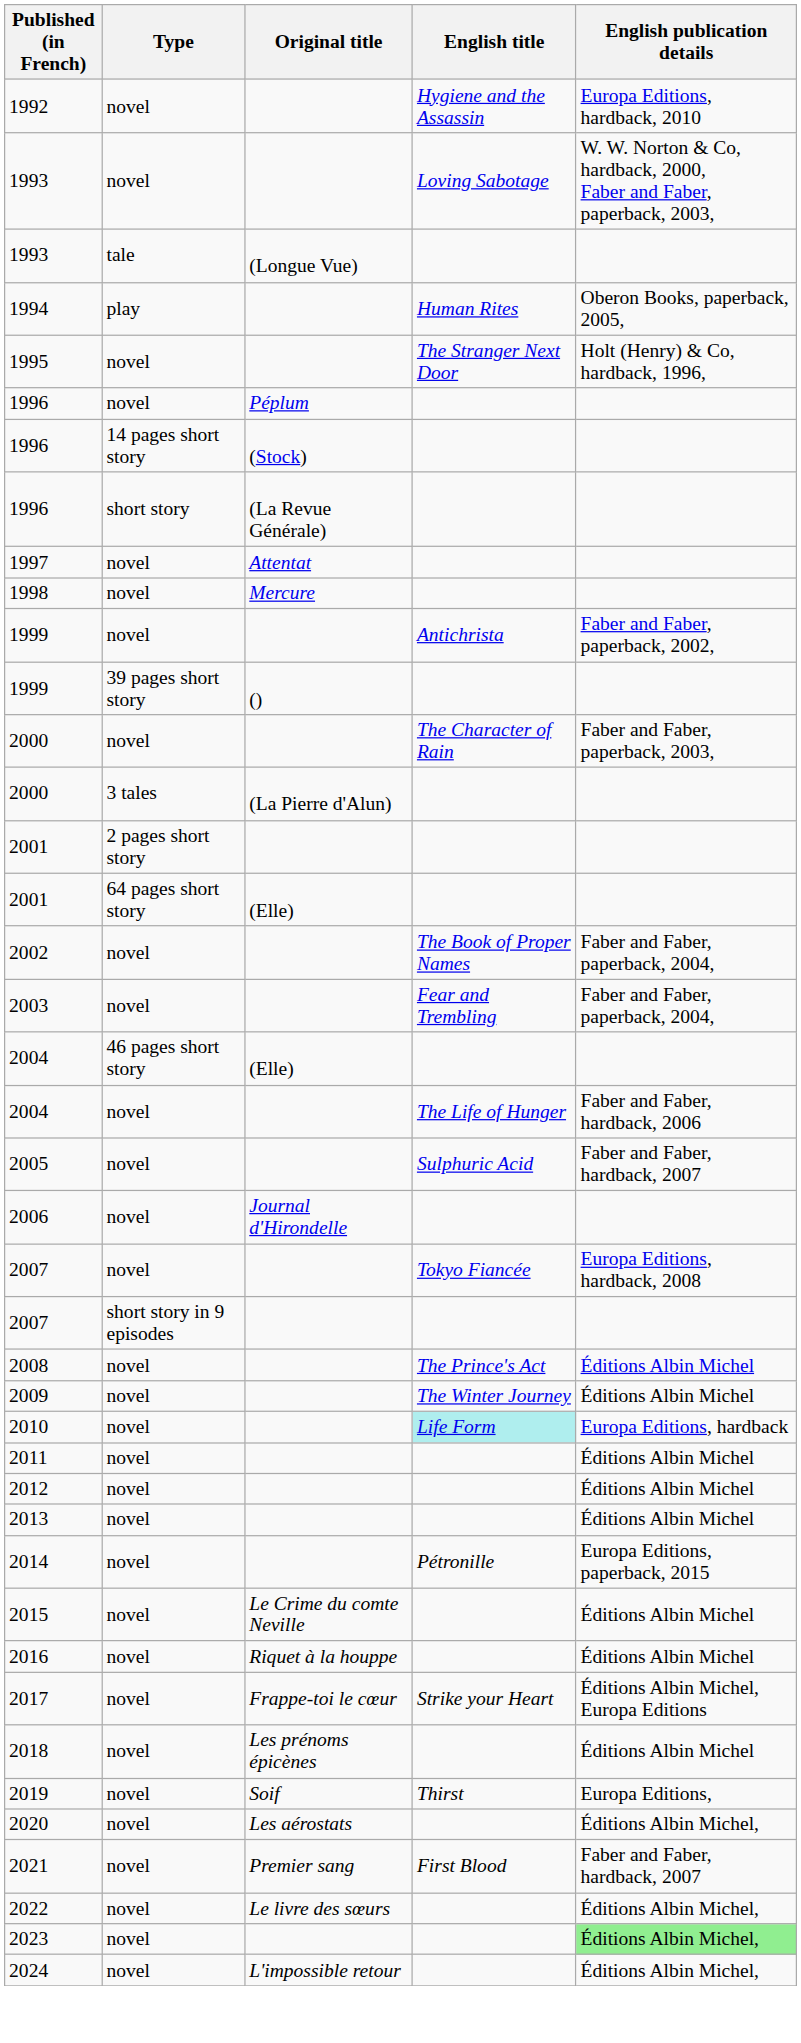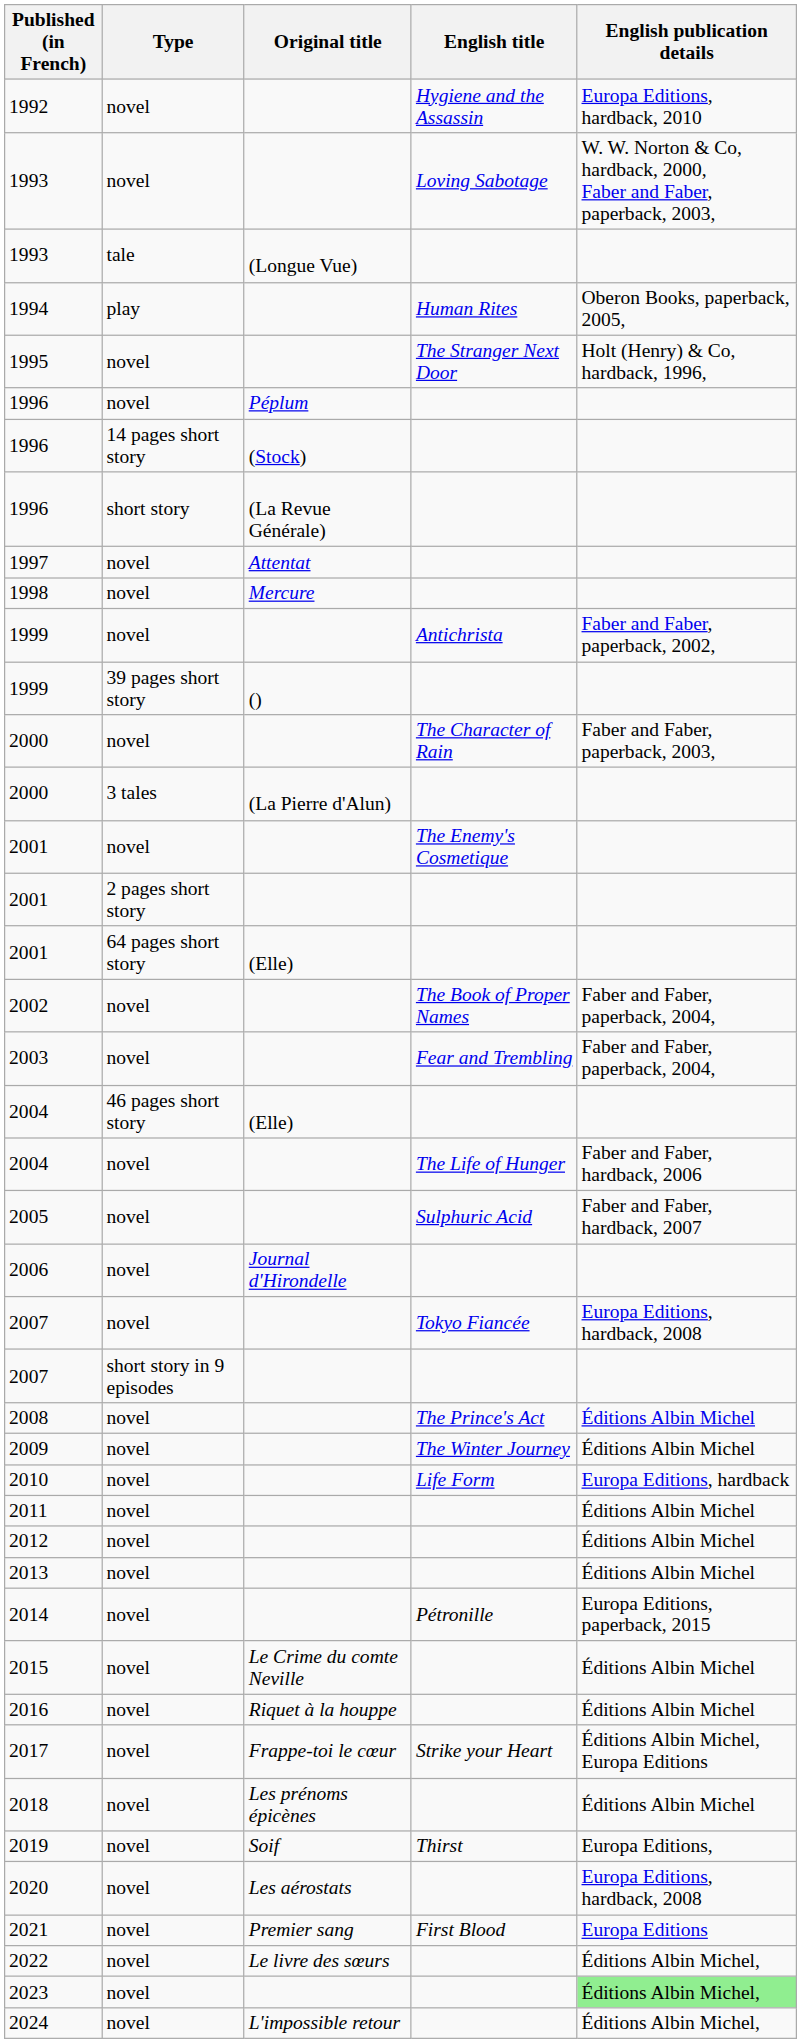 <table class="wikitable" width="650px">
 <tr>
 <th>Published<br>(in French)</th>
 <th>Type</th>
 <th>Original title</th>
 <th>English title</th>
 <th>English publication details</th>
 </tr>
 <tr>
 <td>1992</td>
 <td>novel</td>
 <td><em></em></td>
 <td><em><a href='#'>Hygiene and the Assassin</a></em></td>
 <td><a href='#'>Europa Editions</a>, hardback, 2010 </td>
 </tr>
 <tr>
 <td>1993</td>
 <td>novel</td>
 <td><em></em></td>
 <td><em><a href='#'>Loving Sabotage</a></em></td>
 <td>W. W. Norton & Co, hardback, 2000, <br><a href='#'>Faber and Faber</a>, paperback, 2003, </td>
 </tr>
 <tr>
 <td>1993</td>
 <td>tale</td>
 <td><em></em><br>(Longue Vue)</td>
 <td></td>
 <td></td>
 </tr>
 <tr>
 <td>1994</td>
 <td>play</td>
 <td><em></em></td>
 <td><em><a href='#'>Human Rites</a></em></td>
 <td>Oberon Books, paperback, 2005, </td>
 </tr>
 <tr>
 <td>1995</td>
 <td>novel</td>
 <td><em></em></td>
 <td><em><a href='#'>The Stranger Next Door</a></em></td>
 <td>Holt (Henry) & Co, hardback, 1996, </td>
 </tr>
 <tr>
 <td>1996</td>
 <td>novel</td>
 <td><em><a href='#'>Péplum</a></em></td>
 <td></td>
 <td></td>
 </tr>
 <tr>
 <td>1996</td>
 <td>14 pages short story</td>
 <td><em></em> <br>(<a href='#'>Stock</a>)</td>
 <td></td>
 <td></td>
 </tr>
 <tr>
 <td>1996</td>
 <td>short story</td>
 <td><em></em> <br>(La Revue Générale)</td>
 <td></td>
 <td></td>
 </tr>
 <tr>
 <td>1997</td>
 <td>novel</td>
 <td><em><a href='#'>Attentat</a></em></td>
 <td></td>
 <td></td>
 </tr>
 <tr>
 <td>1998</td>
 <td>novel</td>
 <td><em><a href='#'>Mercure</a></em></td>
 <td></td>
 <td></td>
 </tr>
 <tr>
 <td>1999</td>
 <td>novel</td>
 <td><em></em></td>
 <td><em><a href='#'>Antichrista</a></em></td>
 <td><a href='#'>Faber and Faber</a>, paperback, 2002, </td>
 </tr>
 <tr>
 <td>1999</td>
 <td>39 pages short story</td>
 <td><em></em><br>()</td>
 <td></td>
 <td></td>
 </tr>
 <tr>
 <td>2000</td>
 <td>novel</td>
 <td><em></em></td>
 <td><em><a href='#'>The Character of Rain</a></em></td>
 <td>Faber and Faber, paperback, 2003, </td>
 </tr>
 <tr>
 <td>2000</td>
 <td>3 tales</td>
 <td><em></em><br>(La Pierre d'Alun)</td>
 <td></td>
 <td></td>
 </tr>
 <tr>
 <td>2001</td>
+<td>novel</td>
+<td><em></em></td>
+<td><em><a href='#'>The Enemy's Cosmetique</a></em></td>
+<td></td>
+</tr>
+<tr>
+<td>2001</td>
 <td>2 pages short story</td>
 <td><em></em></td>
 <td></td>
 <td></td>
 </tr>
 <tr>
 <td>2001</td>
 <td>64 pages short story</td>
 <td><em></em><br>(Elle)</td>
 <td></td>
 <td></td>
 </tr>
 <tr>
 <td>2002</td>
 <td>novel</td>
 <td><em></em></td>
 <td><em><a href='#'>The Book of Proper Names</a></em></td>
 <td>Faber and Faber, paperback, 2004, </td>
 </tr>
 <tr>
 <td>2003</td>
 <td>novel</td>
 <td><em></em></td>
 <td><em><a href='#'>Fear and Trembling</a></em></td>
 <td>Faber and Faber, paperback, 2004, </td>
 </tr>
 <tr>
 <td>2004</td>
 <td>46 pages short story</td>
 <td><em></em><br>(Elle)</td>
 <td></td>
 <td></td>
 </tr>
 <tr>
 <td>2004</td>
 <td>novel</td>
 <td><em></em></td>
 <td><em><a href='#'>The Life of Hunger</a></em></td>
 <td>Faber and Faber, hardback, 2006</td>
 </tr>
 <tr>
 <td>2005</td>
 <td>novel</td>
 <td><em></em></td>
 <td><em><a href='#'>Sulphuric Acid</a></em></td>
 <td>Faber and Faber, hardback, 2007</td>
 </tr>
 <tr>
 <td>2006</td>
 <td>novel</td>
 <td><em><a href='#'>Journal d'Hirondelle</a></em></td>
 <td></td>
 <td></td>
 </tr>
 <tr>
 <td>2007</td>
 <td>novel</td>
 <td><em></em></td>
 <td><em><a href='#'>Tokyo Fiancée</a></em></td>
 <td><a href='#'>Europa Editions</a>, hardback, 2008</td>
 </tr>
 <tr>
 <td>2007</td>
 <td>short story in 9 episodes</td>
 <td><em></em></td>
 <td></td>
 <td></td>
 </tr>
 <tr>
 <td>2008</td>
 <td>novel</td>
 <td><em></em></td>
 <td><em><a href='#'>The Prince's Act</a></em></td>
 <td><a href='#'>Éditions Albin Michel</a></td>
 </tr>
 <tr>
 <td>2009</td>
 <td>novel</td>
 <td><em></em></td>
 <td><em><a href='#'>The Winter Journey</a></em></td>
 <td>Éditions Albin Michel</td>
 </tr>
 <tr>
 <td>2010</td>
 <td>novel</td>
 <td><em></em></td>
-<td style="background: paleturquoise;"><em><a href='#'>Life Form</a></em></td>
+<td><em><a href='#'>Life Form</a></em></td>
 <td><a href='#'>Europa Editions</a>, hardback</td>
 </tr>
 <tr>
 <td>2011</td>
 <td>novel</td>
 <td><em></em></td>
 <td></td>
 <td>Éditions Albin Michel</td>
 </tr>
 <tr>
 <td>2012</td>
 <td>novel</td>
 <td><em></em> </td>
 <td></td>
 <td>Éditions Albin Michel</td>
 </tr>
 <tr>
 <td>2013</td>
 <td>novel</td>
 <td><em></em></td>
 <td></td>
 <td>Éditions Albin Michel</td>
 </tr>
 <tr>
 <td>2014</td>
 <td>novel</td>
 <td><em></em></td>
 <td><em>Pétronille</em></td>
 <td>Europa Editions, paperback, 2015</td>
 </tr>
 <tr>
 <td>2015</td>
 <td>novel</td>
 <td><em>Le Crime du comte Neville</em></td>
 <td></td>
 <td>Éditions Albin Michel</td>
 </tr>
 <tr>
 <td>2016</td>
 <td>novel</td>
 <td><em>Riquet à la houppe</em></td>
 <td></td>
 <td>Éditions Albin Michel</td>
 </tr>
 <tr>
 <td>2017</td>
 <td>novel</td>
 <td><em>Frappe-toi le cœur</em></td>
 <td><em>Strike your Heart</em></td>
 <td>Éditions Albin Michel, Europa Editions </td>
 </tr>
 <tr>
 <td>2018</td>
 <td>novel</td>
 <td><em>Les prénoms épicènes</em></td>
 <td></td>
 <td>Éditions Albin Michel</td>
 </tr>
 <tr>
 <td>2019</td>
 <td>novel</td>
 <td><em>Soif</em></td>
 <td><em>Thirst</em></td>
 <td>Europa Editions, </td>
 </tr>
 <tr>
 <td>2020</td>
 <td>novel</td>
 <td><em>Les aérostats</em></td>
 <td></td>
-<td>Éditions Albin Michel, </td>
+<td><a href='#'>Europa Editions</a>, hardback, 2008</td>
 </tr>
 <tr>
 <td>2021</td>
 <td>novel</td>
 <td><em>Premier sang</em></td>
 <td><em>First Blood</em></td>
-<td>Faber and Faber, hardback, 2007</td>
+<td><a href='#'>Europa Editions</a></td>
 </tr>
 <tr>
 <td>2022</td>
 <td>novel</td>
 <td><em>Le livre des sœurs</em></td>
 <td></td>
 <td>Éditions Albin Michel, </td>
 </tr>
 <tr>
 <td>2023</td>
 <td>novel</td>
 <td><em></em></td>
 <td></td>
 <td style="background: lightgreen;">Éditions Albin Michel, </td>
 </tr>
 <tr>
 <td>2024</td>
 <td>novel</td>
 <td><em>L'impossible retour</em></td>
 <td></td>
 <td>Éditions Albin Michel, </td>
 </tr>
 </table>
